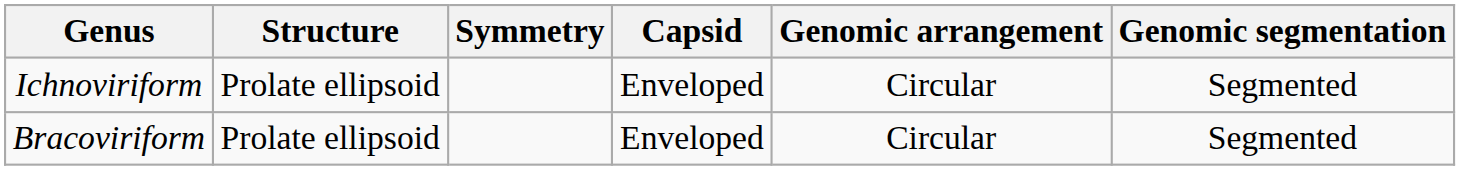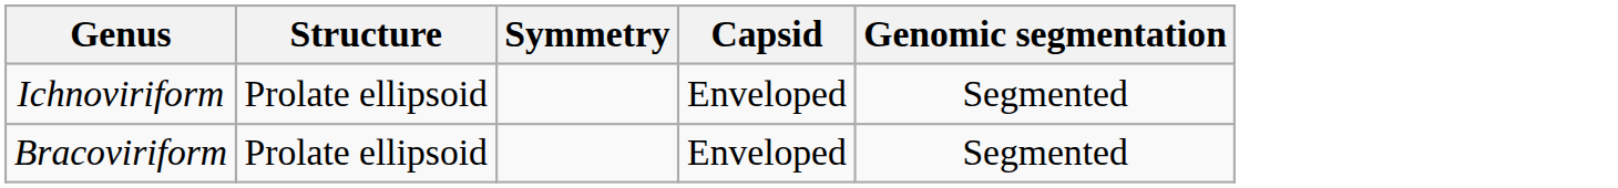 <table class="wikitable sortable" style="text-align:center">
 <tr>
 <th>Genus</th>
 <th>Structure</th>
 <th>Symmetry</th>
 <th>Capsid</th>
-<th>Genomic arrangement</th>
 <th>Genomic segmentation</th>
 </tr>
 <tr>
 <td><em>Ichnoviriform</em></td>
 <td>Prolate ellipsoid</td>
 <td></td>
 <td>Enveloped</td>
-<td>Circular</td>
 <td>Segmented</td>
 </tr>
 <tr>
 <td><em>Bracoviriform</em></td>
 <td>Prolate ellipsoid</td>
 <td></td>
 <td>Enveloped</td>
-<td>Circular</td>
 <td>Segmented</td>
 </tr>
 </table>
